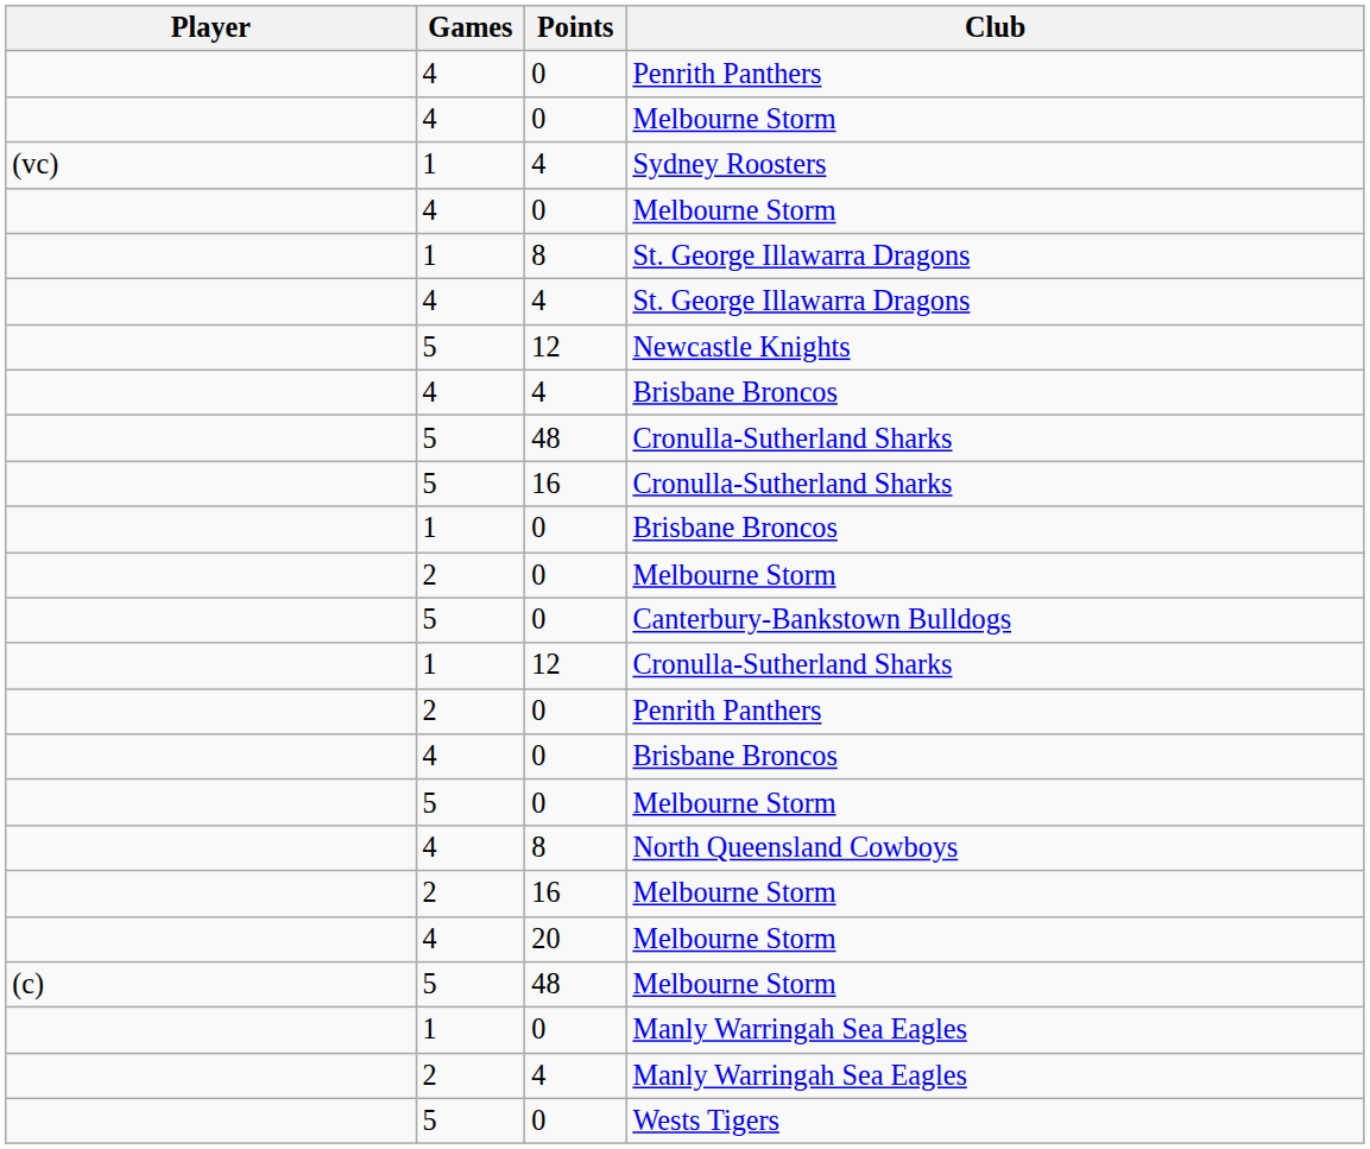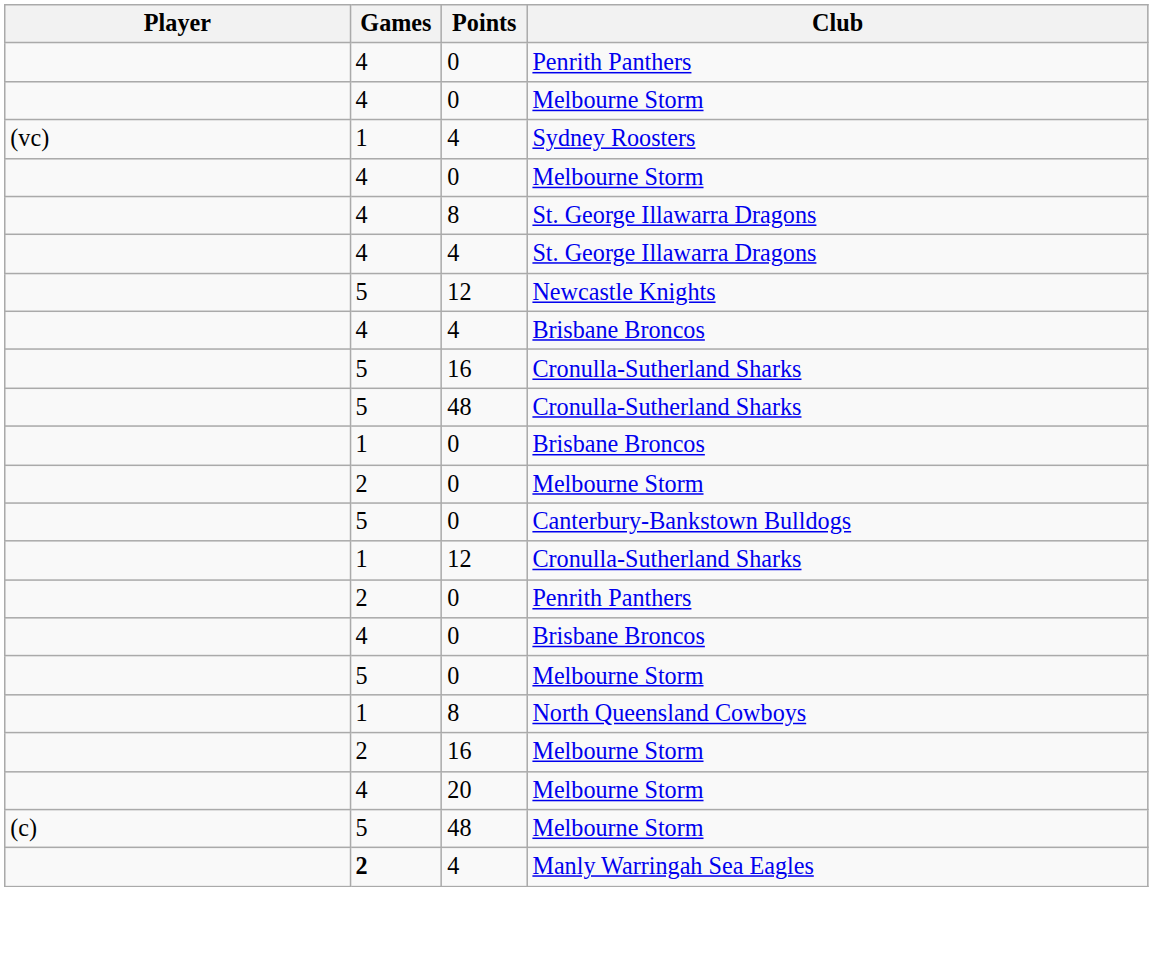 <table class="wikitable sortable" style="width:60%;text-align:left">
 <tr>
 <th width=25%>Player</th>
 <th width=4%>Games</th>
 <th width=4%>Points</th>
 <th width=45%>Club</th>
 </tr>
 <tr>
 <td></td>
 <td>4</td>
 <td>0</td>
 <td> <a href='#'>Penrith Panthers</a></td>
 </tr>
 <tr>
 <td></td>
 <td>4</td>
 <td>0</td>
 <td> <a href='#'>Melbourne Storm</a></td>
 </tr>
 <tr>
 <td> (vc)</td>
 <td>1</td>
 <td>4</td>
 <td> <a href='#'>Sydney Roosters</a></td>
 </tr>
 <tr>
 <td></td>
 <td>4</td>
 <td>0</td>
 <td> <a href='#'>Melbourne Storm</a></td>
 </tr>
 <tr>
 <td></td>
-<td>1</td>
+<td>4</td>
 <td>8</td>
 <td> <a href='#'>St. George Illawarra Dragons</a></td>
 </tr>
 <tr>
 <td></td>
 <td>4</td>
 <td>4</td>
 <td> <a href='#'>St. George Illawarra Dragons</a></td>
 </tr>
 <tr>
 <td></td>
 <td>5</td>
 <td>12</td>
 <td> <a href='#'>Newcastle Knights</a></td>
 </tr>
 <tr>
 <td></td>
 <td>4</td>
 <td>4</td>
 <td> <a href='#'>Brisbane Broncos</a></td>
 </tr>
 <tr>
 <td></td>
 <td>5</td>
-<td>48</td>
+<td>16</td>
 <td> <a href='#'>Cronulla-Sutherland Sharks</a></td>
 </tr>
 <tr>
 <td></td>
 <td>5</td>
-<td>16</td>
+<td>48</td>
 <td> <a href='#'>Cronulla-Sutherland Sharks</a></td>
 </tr>
 <tr>
 <td></td>
 <td>1</td>
 <td>0</td>
 <td> <a href='#'>Brisbane Broncos</a></td>
 </tr>
 <tr>
 <td></td>
 <td>2</td>
 <td>0</td>
 <td> <a href='#'>Melbourne Storm</a></td>
 </tr>
 <tr>
 <td></td>
 <td>5</td>
 <td>0</td>
 <td> <a href='#'>Canterbury-Bankstown Bulldogs</a></td>
 </tr>
 <tr>
 <td></td>
 <td>1</td>
 <td>12</td>
 <td> <a href='#'>Cronulla-Sutherland Sharks</a></td>
 </tr>
 <tr>
 <td></td>
 <td>2</td>
 <td>0</td>
 <td> <a href='#'>Penrith Panthers</a></td>
 </tr>
 <tr>
 <td></td>
 <td>4</td>
 <td>0</td>
 <td> <a href='#'>Brisbane Broncos</a></td>
 </tr>
 <tr>
 <td></td>
 <td>5</td>
 <td>0</td>
 <td> <a href='#'>Melbourne Storm</a></td>
 </tr>
 <tr>
 <td></td>
-<td>4</td>
+<td>1</td>
 <td>8</td>
 <td> <a href='#'>North Queensland Cowboys</a></td>
 </tr>
 <tr>
 <td></td>
 <td>2</td>
 <td>16</td>
 <td> <a href='#'>Melbourne Storm</a></td>
 </tr>
 <tr>
 <td></td>
 <td>4</td>
 <td>20</td>
 <td> <a href='#'>Melbourne Storm</a></td>
 </tr>
 <tr>
 <td> (c)</td>
 <td>5</td>
 <td>48</td>
 <td> <a href='#'>Melbourne Storm</a></td>
 </tr>
 <tr>
 <td></td>
-<td>1</td>
-<td>0</td>
-<td> <a href='#'>Manly Warringah Sea Eagles</a></td>
-</tr>
-<tr>
-<td></td>
-<td>2</td>
+<td><strong>2</strong></td>
 <td>4</td>
 <td> <a href='#'>Manly Warringah Sea Eagles</a></td>
 </tr>
-<tr>
-<td></td>
-<td>5</td>
-<td>0</td>
-<td> <a href='#'>Wests Tigers</a></td>
-</tr>
 </table>
